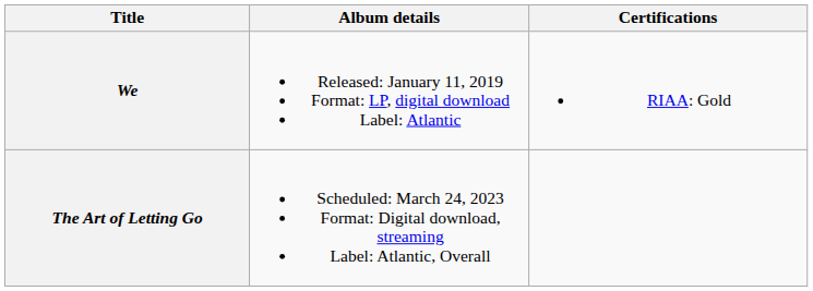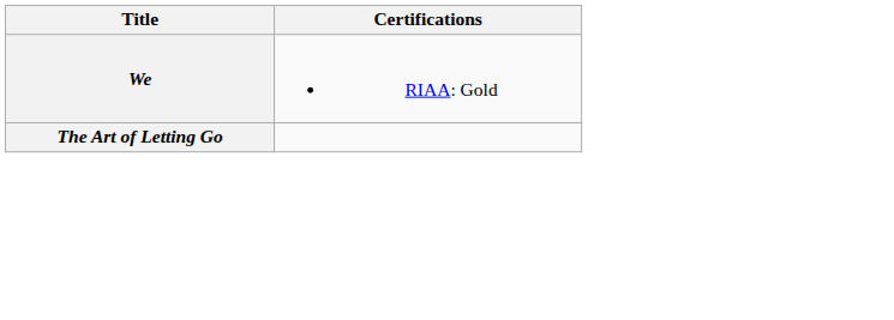 <table class="wikitable plainrowheaders" style="text-align:center;" border="1">
 <tr>
 <th scope="col" style="width:14em;">Title</th>
-<th scope="col" style="width:16em;">Album details</th>
 <th scope="col" style="width:16em;">Certifications</th>
 </tr>
 <tr>
 <th scope="row"><em>We</em></th>
-<td><br><ul><li>Released: January 11, 2019</li><li>Format: <a href='#'>LP</a>, <a href='#'>digital download</a></li><li>Label: <a href='#'>Atlantic</a></li></ul></td>
 <td><br><ul><li><a href='#'>RIAA</a>: Gold</li></ul></td>
 </tr>
 <tr>
 <th scope="row"><em>The Art of Letting Go</em></th>
-<td><br><ul><li>Scheduled: March 24, 2023</li><li>Format: Digital download, <a href='#'>streaming</a></li><li>Label: Atlantic, Overall</li></ul></td>
 <td></td>
 </tr>
 </table>
